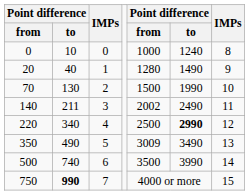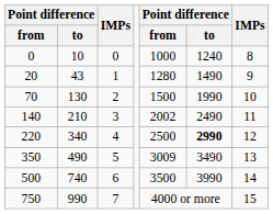 <table class="wikitable" style="float:left; margin-top:10px; margin-right:10px;">
 <tr>
 <th colspan="2">Point difference</th>
 <th rowspan="2">IMPs</th>
 <th rowspan="10" style="background:none;"></th>
 <th colspan="2">Point difference</th>
 <th rowspan="2">IMPs</th>
 </tr>
 <tr>
 <th>from</th>
 <th>to</th>
 <th>from</th>
 <th>to</th>
 </tr>
 <tr align=center>
 <td>0</td>
 <td>10</td>
 <td>0</td>
 <td>1000</td>
 <td>1240</td>
 <td>8</td>
 </tr>
 <tr align=center>
 <td>20</td>
-<td>40</td>
+<td>43</td>
 <td>1</td>
 <td>1280</td>
 <td>1490</td>
 <td>9</td>
 </tr>
 <tr align=center>
 <td>70</td>
 <td>130</td>
 <td>2</td>
 <td>1500</td>
 <td>1990</td>
 <td>10</td>
 </tr>
 <tr align=center>
 <td>140</td>
-<td>211</td>
+<td>210</td>
 <td>3</td>
 <td>2002</td>
 <td>2490</td>
 <td>11</td>
 </tr>
 <tr align=center>
 <td>220</td>
 <td>340</td>
 <td>4</td>
 <td>2500</td>
 <td><strong>2990</strong></td>
 <td>12</td>
 </tr>
 <tr align=center>
 <td>350</td>
 <td>490</td>
 <td>5</td>
 <td>3009</td>
 <td>3490</td>
 <td>13</td>
 </tr>
 <tr align=center>
 <td>500</td>
 <td>740</td>
 <td>6</td>
 <td>3500</td>
 <td>3990</td>
 <td>14</td>
 </tr>
 <tr align=center>
 <td>750</td>
-<td><strong>990</strong></td>
+<td>990</td>
 <td>7</td>
 <td colspan="2">4000 or more</td>
 <td>15</td>
 </tr>
 </table>
